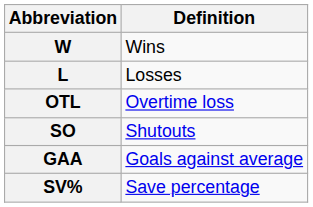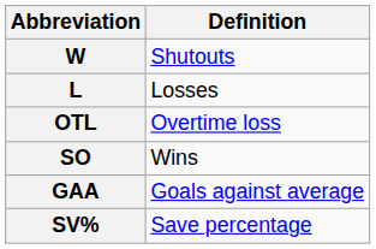 <table class="wikitable">
 <tr>
 <th scope="col">Abbreviation</th>
 <th scope="col">Definition</th>
 </tr>
 <tr>
 <th scope="row">W</th>
-<td>Wins</td>
+<td><a href='#'>Shutouts</a></td>
 </tr>
 <tr>
 <th scope="row">L</th>
 <td>Losses</td>
 </tr>
 <tr>
 <th scope="row">OTL</th>
 <td><a href='#'>Overtime loss</a></td>
 </tr>
 <tr>
 <th scope="row">SO</th>
-<td><a href='#'>Shutouts</a></td>
+<td>Wins</td>
 </tr>
 <tr>
 <th scope="row">GAA</th>
 <td><a href='#'>Goals against average</a></td>
 </tr>
 <tr>
 <th scope="row">SV%</th>
 <td><a href='#'>Save percentage</a></td>
 </tr>
 </table>
